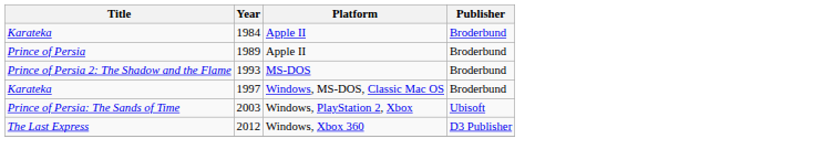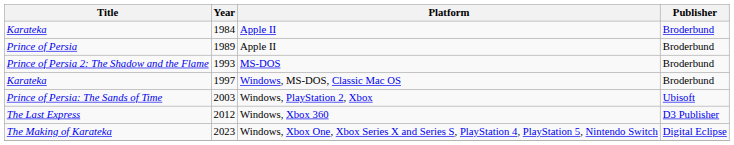 <table class="wikitable">
 <tr>
 <th>Title</th>
 <th>Year</th>
 <th>Platform</th>
 <th>Publisher</th>
 </tr>
 <tr>
 <td><em><a href='#'>Karateka</a></em></td>
 <td>1984</td>
 <td><a href='#'>Apple II</a></td>
 <td><a href='#'>Broderbund</a></td>
 </tr>
 <tr>
 <td><em><a href='#'>Prince of Persia</a></em></td>
 <td>1989</td>
 <td>Apple II</td>
 <td>Broderbund</td>
 </tr>
 <tr>
 <td><em><a href='#'>Prince of Persia 2: The Shadow and the Flame</a></em></td>
 <td>1993</td>
 <td><a href='#'>MS-DOS</a></td>
 <td>Broderbund</td>
 </tr>
 <tr>
 <td><em><a href='#'>Karateka</a></em></td>
 <td>1997</td>
 <td><a href='#'>Windows</a>, MS-DOS, <a href='#'>Classic Mac OS</a></td>
 <td>Broderbund</td>
 </tr>
 <tr>
 <td><em><a href='#'>Prince of Persia: The Sands of Time</a></em></td>
 <td>2003</td>
 <td>Windows, <a href='#'>PlayStation 2</a>, <a href='#'>Xbox</a></td>
 <td><a href='#'>Ubisoft</a></td>
 </tr>
 <tr>
 <td><em><a href='#'>The Last Express</a></em></td>
 <td>2012</td>
 <td>Windows, <a href='#'>Xbox 360</a></td>
 <td><a href='#'>D3 Publisher</a></td>
 </tr>
 <tr>
+<td><em><a href='#'>The Making of Karateka</a></em></td>
+<td>2023</td>
+<td>Windows, <a href='#'>Xbox One</a>, <a href='#'>Xbox Series X and Series S</a>, <a href='#'>PlayStation 4</a>, <a href='#'>PlayStation 5</a>, <a href='#'>Nintendo Switch</a></td>
+<td><a href='#'>Digital Eclipse</a></td>
+</tr>
+<tr>
 </tr>
 </table>
